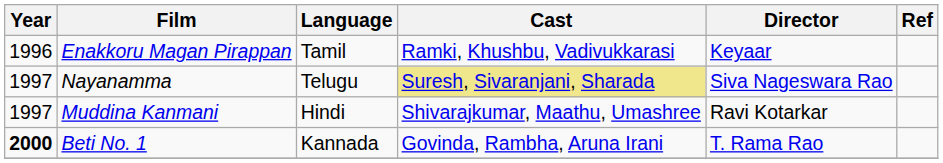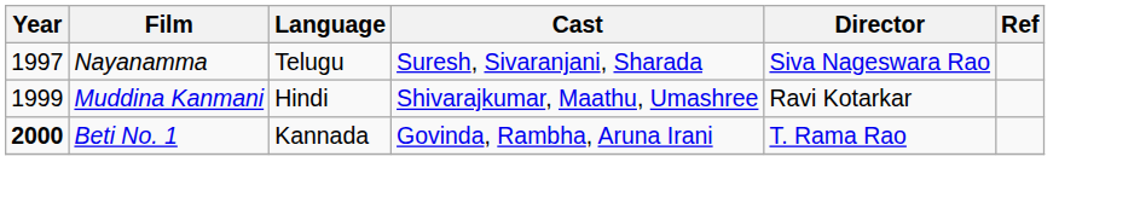 <table class="wikitable sortable" style="font-size:95%;">
 <tr>
 <th>Year</th>
 <th>Film</th>
 <th>Language</th>
 <th>Cast</th>
 <th>Director</th>
 <th>Ref</th>
 </tr>
 <tr>
-<td>1996</td>
-<td><em><a href='#'>Enakkoru Magan Pirappan</a></em></td>
-<td>Tamil</td>
-<td><a href='#'>Ramki</a>, <a href='#'>Khushbu</a>, <a href='#'>Vadivukkarasi</a></td>
-<td><a href='#'>Keyaar</a></td>
-<td></td>
-</tr>
-<tr>
 <td>1997</td>
 <td><em>Nayanamma</em></td>
 <td>Telugu</td>
-<td style="background: khaki;"><a href='#'>Suresh</a>, <a href='#'>Sivaranjani</a>, <a href='#'>Sharada</a></td>
+<td><a href='#'>Suresh</a>, <a href='#'>Sivaranjani</a>, <a href='#'>Sharada</a></td>
 <td><a href='#'>Siva Nageswara Rao</a></td>
 <td></td>
 </tr>
 <tr>
-<td>1997</td>
+<td>1999</td>
 <td><em><a href='#'>Muddina Kanmani</a></em></td>
 <td>Hindi</td>
 <td><a href='#'>Shivarajkumar</a>, <a href='#'>Maathu</a>, <a href='#'>Umashree</a></td>
 <td>Ravi Kotarkar</td>
 <td></td>
 </tr>
 <tr>
 <td><strong>2000</strong></td>
 <td><em><a href='#'>Beti No. 1</a></em></td>
 <td>Kannada</td>
 <td><a href='#'>Govinda</a>, <a href='#'>Rambha</a>, <a href='#'>Aruna Irani</a></td>
 <td><a href='#'>T. Rama Rao</a></td>
 <td></td>
 </tr>
 <tr>
 </tr>
 </table>
